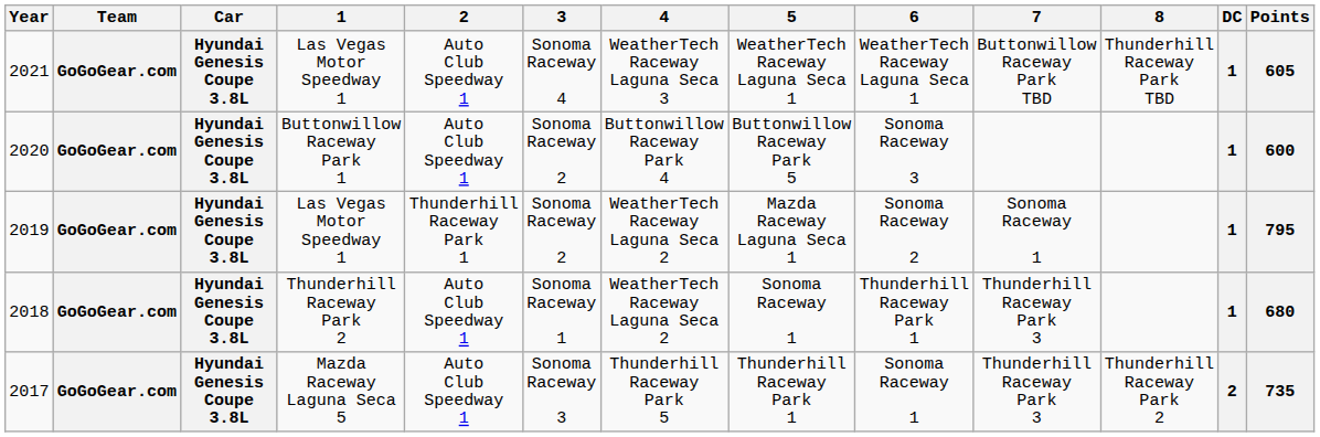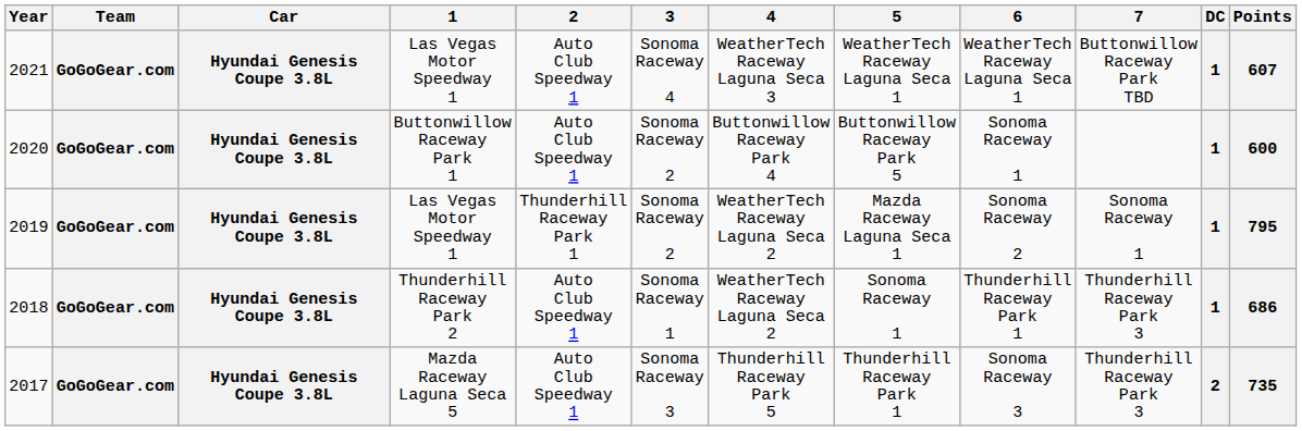 <table class="wikitable" style="text-align:center; font-size:85%">
 <tr>
 <th>Year</th>
 <th>Team</th>
 <th>Car</th>
 <th>1</th>
 <th>2</th>
 <th>3</th>
 <th>4</th>
 <th>5</th>
 <th>6</th>
 <th>7</th>
-<th>8</th>
 <th>DC</th>
 <th>Points</th>
 </tr>
 <tr>
 <td>2021</td>
 <th>GoGoGear.com</th>
 <th>Hyundai Genesis Coupe 3.8L</th>
 <td>Las Vegas<br>Motor<br>Speedway<br>1</td>
 <td>Auto<br>Club<br>Speedway<a href='#'><br>1</a></td>
 <td>Sonoma<br>Raceway<br><br>4</td>
 <td>WeatherTech<br>Raceway<br>Laguna Seca<br>3</td>
 <td>WeatherTech<br>Raceway<br>Laguna Seca<br>1</td>
 <td>WeatherTech<br>Raceway<br>Laguna Seca<br>1</td>
 <td>Buttonwillow<br>Raceway<br>Park<br>TBD</td>
-<td>Thunderhill<br>Raceway<br>Park<br>TBD</td>
 <th>1</th>
-<th>605</th>
+<th>607</th>
 </tr>
 <tr>
 <td>2020</td>
 <th>GoGoGear.com</th>
 <th>Hyundai Genesis Coupe 3.8L</th>
 <td>Buttonwillow<br>Raceway<br>Park<br>1</td>
 <td>Auto<br>Club<br>Speedway<a href='#'><br>1</a></td>
 <td>Sonoma<br>Raceway<br><br>2</td>
 <td>Buttonwillow<br>Raceway<br>Park<br>4</td>
 <td>Buttonwillow<br>Raceway<br>Park<br>5</td>
-<td>Sonoma<br>Raceway<br><br>3</td>
-<td></td>
+<td>Sonoma<br>Raceway<br><br>1</td>
 <td></td>
 <th>1</th>
 <th>600</th>
 </tr>
 <tr>
 <td>2019</td>
 <th>GoGoGear.com</th>
 <th>Hyundai Genesis Coupe 3.8L</th>
 <td>Las Vegas<br>Motor<br>Speedway<br>1</td>
 <td>Thunderhill<br>Raceway<br>Park<br>1</td>
 <td>Sonoma<br>Raceway<br><br>2</td>
 <td>WeatherTech<br>Raceway<br>Laguna Seca<br>2</td>
 <td>Mazda<br>Raceway<br>Laguna Seca<br>1</td>
 <td>Sonoma<br>Raceway<br><br>2</td>
 <td>Sonoma<br>Raceway<br><br>1</td>
-<td></td>
 <th>1</th>
 <th>795</th>
 </tr>
 <tr>
 <td>2018</td>
 <th>GoGoGear.com</th>
 <th>Hyundai Genesis Coupe 3.8L</th>
 <td>Thunderhill<br>Raceway<br>Park<br>2</td>
 <td>Auto<br>Club<br>Speedway<a href='#'><br>1</a></td>
 <td>Sonoma<br>Raceway<br><br>1</td>
 <td>WeatherTech<br>Raceway<br>Laguna Seca<br>2</td>
 <td>Sonoma<br>Raceway<br><br>1</td>
 <td>Thunderhill<br>Raceway<br>Park<br>1</td>
 <td>Thunderhill<br>Raceway<br>Park<br>3</td>
-<td></td>
 <th>1</th>
-<th>680</th>
+<th>686</th>
 </tr>
 <tr>
 <td>2017</td>
 <th>GoGoGear.com</th>
 <th>Hyundai Genesis Coupe 3.8L</th>
 <td>Mazda<br>Raceway<br>Laguna Seca<br>5</td>
 <td>Auto<br>Club<br>Speedway<a href='#'><br>1</a></td>
 <td>Sonoma<br>Raceway<br><br>3</td>
 <td>Thunderhill<br>Raceway<br>Park<br>5</td>
 <td>Thunderhill<br>Raceway<br>Park<br>1</td>
-<td>Sonoma<br>Raceway<br><br>1</td>
+<td>Sonoma<br>Raceway<br><br>3</td>
 <td>Thunderhill<br>Raceway<br>Park<br>3</td>
-<td>Thunderhill<br>Raceway<br>Park<br>2</td>
 <th>2</th>
 <th>735</th>
 </tr>
 </table>
